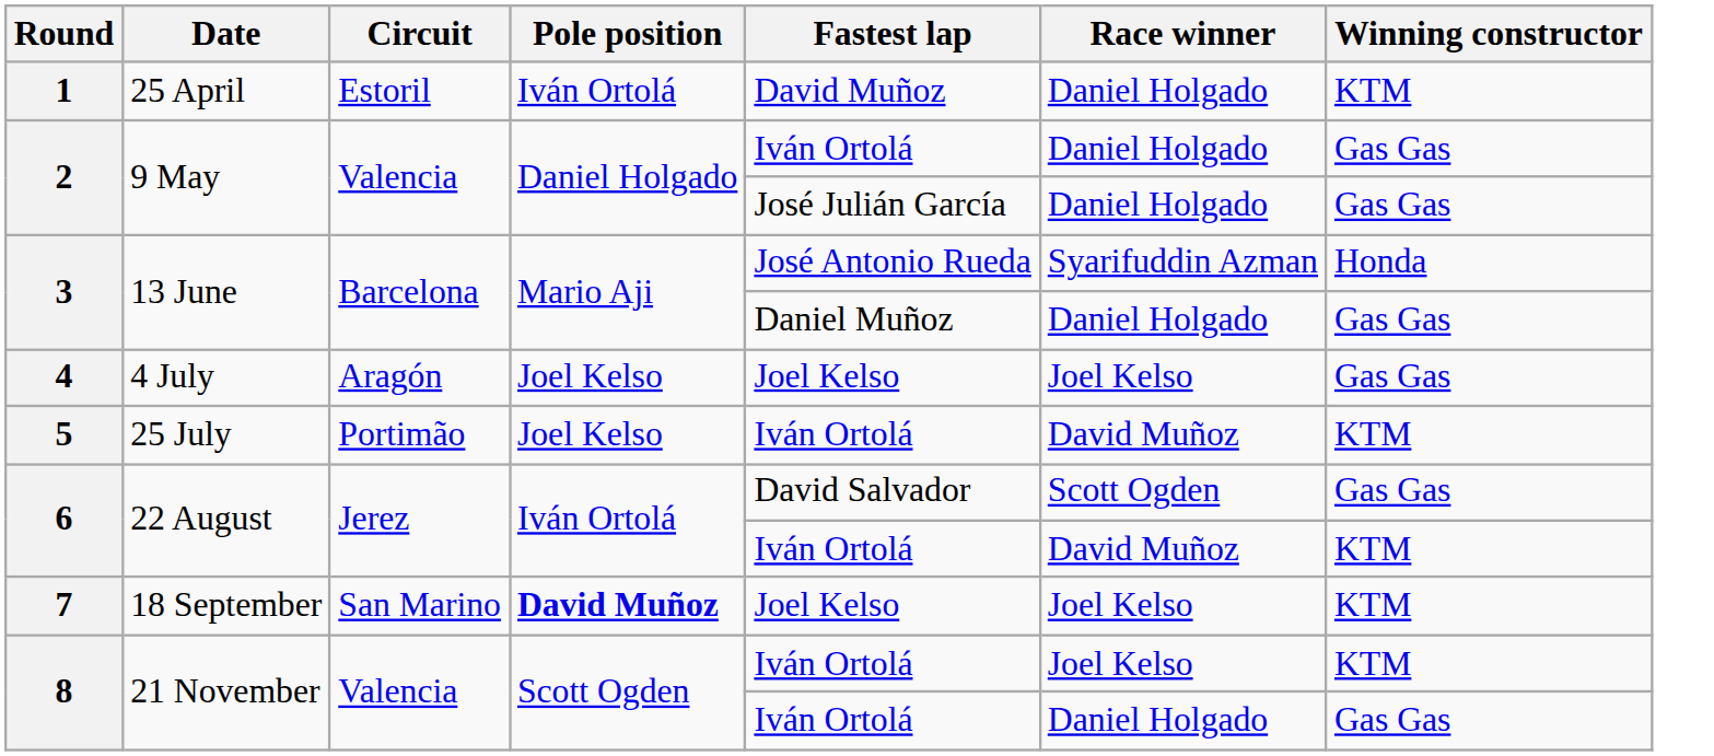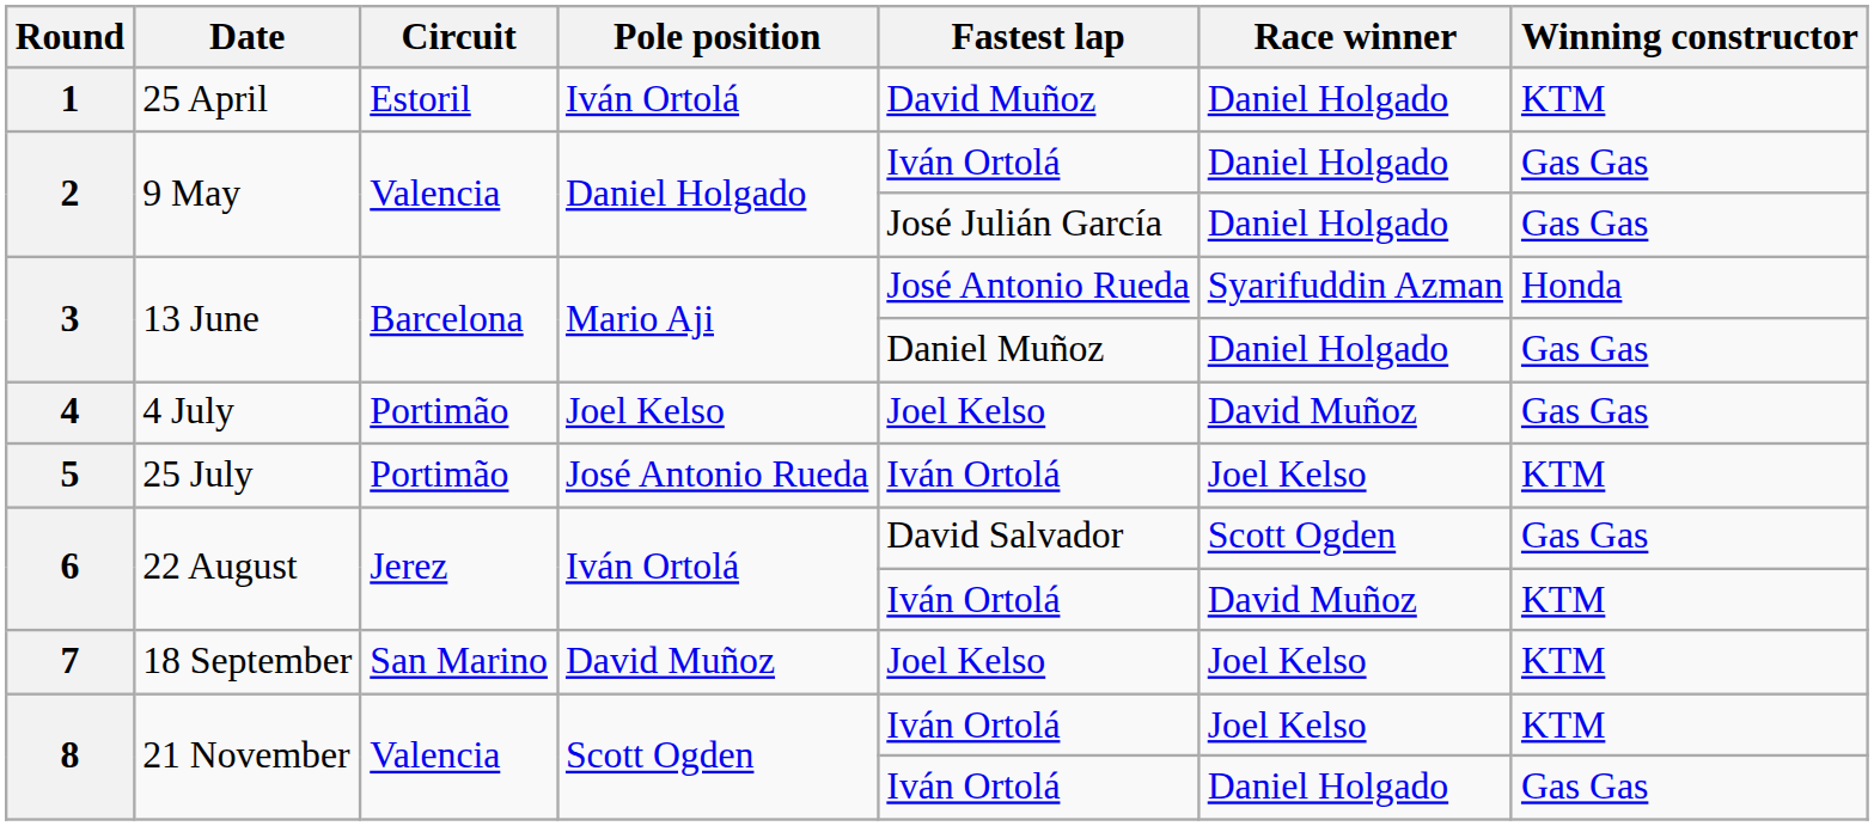 <table class="wikitable" style="font-size:85%;">
 <tr>
 <th>Round</th>
 <th>Date</th>
 <th>Circuit</th>
 <th>Pole position</th>
 <th>Fastest lap</th>
 <th>Race winner</th>
 <th>Winning constructor</th>
 </tr>
 <tr>
 <th>1</th>
 <td>25 April</td>
 <td> <a href='#'>Estoril</a></td>
 <td> <a href='#'>Iván Ortolá</a></td>
 <td> <a href='#'>David Muñoz</a></td>
 <td> <a href='#'>Daniel Holgado</a></td>
 <td> <a href='#'>KTM</a></td>
 </tr>
 <tr>
 <th rowspan=2>2</th>
 <td rowspan=2>9 May</td>
 <td rowspan=2> <a href='#'>Valencia</a></td>
 <td rowspan=2> <a href='#'>Daniel Holgado</a></td>
 <td> <a href='#'>Iván Ortolá</a></td>
 <td> <a href='#'>Daniel Holgado</a></td>
 <td> <a href='#'>Gas Gas</a></td>
 </tr>
 <tr>
 <td> José Julián García</td>
 <td> <a href='#'>Daniel Holgado</a></td>
 <td> <a href='#'>Gas Gas</a></td>
 </tr>
 <tr>
 <th rowspan=2>3</th>
 <td rowspan=2>13 June</td>
 <td rowspan=2> <a href='#'>Barcelona</a></td>
 <td rowspan=2> <a href='#'>Mario Aji</a></td>
 <td nowrap> <a href='#'>José Antonio Rueda</a></td>
 <td nowrap> <a href='#'>Syarifuddin Azman</a></td>
 <td> <a href='#'>Honda</a></td>
 </tr>
 <tr>
 <td> Daniel Muñoz</td>
 <td> <a href='#'>Daniel Holgado</a></td>
 <td> <a href='#'>Gas Gas</a></td>
 </tr>
 <tr>
 <th>4</th>
 <td>4 July</td>
-<td> <a href='#'>Aragón</a></td>
+<td> <a href='#'>Portimão</a></td>
 <td> <a href='#'>Joel Kelso</a></td>
 <td> <a href='#'>Joel Kelso</a></td>
-<td> <a href='#'>Joel Kelso</a></td>
+<td> <a href='#'>David Muñoz</a></td>
 <td nowrap> <a href='#'>Gas Gas</a></td>
 </tr>
 <tr>
 <th>5</th>
 <td>25 July</td>
 <td> <a href='#'>Portimão</a></td>
+<td nowrap> <a href='#'>José Antonio Rueda</a></td>
+<td> <a href='#'>Iván Ortolá</a></td>
 <td> <a href='#'>Joel Kelso</a></td>
-<td> <a href='#'>Iván Ortolá</a></td>
-<td> <a href='#'>David Muñoz</a></td>
 <td> <a href='#'>KTM</a></td>
 </tr>
 <tr>
 <th rowspan=2>6</th>
 <td rowspan=2>22 August</td>
 <td rowspan=2> <a href='#'>Jerez</a></td>
 <td rowspan=2> <a href='#'>Iván Ortolá</a></td>
 <td> David Salvador</td>
 <td> <a href='#'>Scott Ogden</a></td>
 <td> <a href='#'>Gas Gas</a></td>
 </tr>
 <tr>
 <td> <a href='#'>Iván Ortolá</a></td>
 <td> <a href='#'>David Muñoz</a></td>
 <td> <a href='#'>KTM</a></td>
 </tr>
 <tr>
 <th>7</th>
 <td nowrap>18 September</td>
 <td nowrap> <a href='#'>San Marino</a></td>
-<td><strong> <a href='#'>David Muñoz</a></strong></td>
+<td> <a href='#'>David Muñoz</a></td>
 <td> <a href='#'>Joel Kelso</a></td>
 <td> <a href='#'>Joel Kelso</a></td>
 <td> <a href='#'>KTM</a></td>
 </tr>
 <tr>
 <th rowspan=2>8</th>
 <td rowspan=2>21 November</td>
 <td rowspan=2> <a href='#'>Valencia</a></td>
 <td rowspan=2> <a href='#'>Scott Ogden</a></td>
 <td> <a href='#'>Iván Ortolá</a></td>
 <td> <a href='#'>Joel Kelso</a></td>
 <td> <a href='#'>KTM</a></td>
 </tr>
 <tr>
 <td> <a href='#'>Iván Ortolá</a></td>
 <td> <a href='#'>Daniel Holgado</a></td>
 <td nowrap> <a href='#'>Gas Gas</a></td>
 </tr>
 </table>
